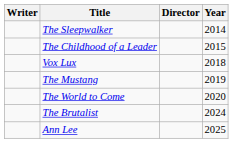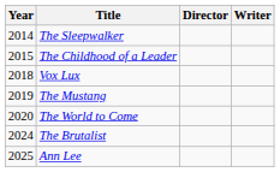 <table class="wikitable">
 <tr>
-<th>Writer</th>
+<th>Year</th>
 <th>Title</th>
 <th>Director</th>
-<th>Year</th>
+<th>Writer</th>
 </tr>
 <tr>
-<td></td>
+<td>2014</td>
 <td><em><a href='#'>The Sleepwalker</a></em></td>
 <td></td>
-<td>2014</td>
+<td></td>
 </tr>
 <tr>
-<td></td>
+<td>2015</td>
 <td><em><a href='#'>The Childhood of a Leader</a></em></td>
 <td></td>
-<td>2015</td>
+<td></td>
 </tr>
 <tr>
-<td></td>
+<td>2018</td>
 <td><em><a href='#'>Vox Lux</a></em></td>
 <td></td>
-<td>2018</td>
+<td></td>
 </tr>
 <tr>
-<td></td>
+<td>2019</td>
 <td><em><a href='#'>The Mustang</a></em></td>
 <td></td>
-<td>2019</td>
+<td></td>
 </tr>
 <tr>
-<td></td>
+<td>2020</td>
 <td><em><a href='#'>The World to Come</a></em></td>
 <td></td>
-<td>2020</td>
+<td></td>
 </tr>
 <tr>
-<td></td>
+<td>2024</td>
 <td><em><a href='#'>The Brutalist</a></em></td>
 <td></td>
-<td>2024</td>
+<td></td>
 </tr>
 <tr>
-<td></td>
+<td>2025</td>
 <td><em><a href='#'>Ann Lee</a></em></td>
 <td></td>
-<td>2025</td>
+<td></td>
 </tr>
 </table>
